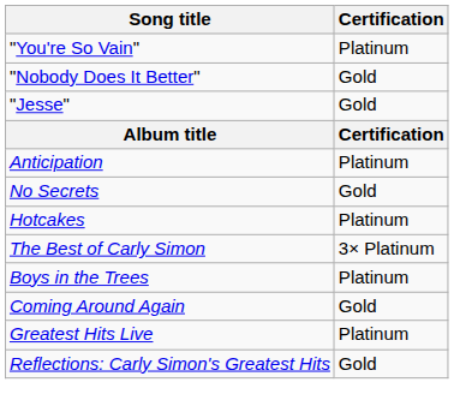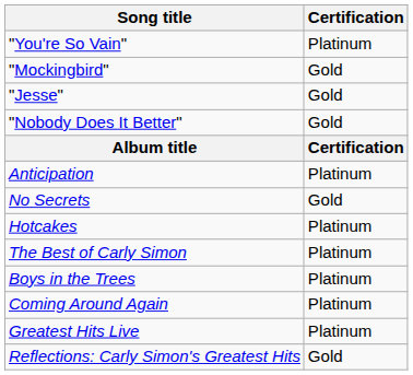 <table class="wikitable">
 <tr>
 <th>Song title</th>
 <th>Certification</th>
 </tr>
 <tr>
 <td>"<a href='#'>You're So Vain</a>"</td>
 <td>Platinum</td>
 </tr>
 <tr>
-<td>"<a href='#'>Nobody Does It Better</a>"</td>
+<td>"<a href='#'>Mockingbird</a>"</td>
 <td>Gold</td>
 </tr>
 <tr>
 <td>"<a href='#'>Jesse</a>"</td>
+<td>Gold</td>
+</tr>
+<tr>
+<td>"<a href='#'>Nobody Does It Better</a>"</td>
 <td>Gold</td>
 </tr>
 <tr>
 <th>Album title</th>
 <th>Certification</th>
 </tr>
 <tr>
 <td><em><a href='#'>Anticipation</a></em></td>
 <td>Platinum</td>
 </tr>
 <tr>
 <td><em><a href='#'>No Secrets</a></em></td>
 <td>Gold</td>
 </tr>
 <tr>
 <td><em><a href='#'>Hotcakes</a></em></td>
 <td>Platinum</td>
 </tr>
 <tr>
 <td><em><a href='#'>The Best of Carly Simon</a></em></td>
-<td>3× Platinum</td>
+<td>Platinum</td>
 </tr>
 <tr>
 <td><em><a href='#'>Boys in the Trees</a></em></td>
 <td>Platinum</td>
 </tr>
 <tr>
 <td><em><a href='#'>Coming Around Again</a></em></td>
-<td>Gold</td>
+<td>Platinum</td>
 </tr>
 <tr>
 <td><em><a href='#'>Greatest Hits Live</a></em></td>
 <td>Platinum</td>
 </tr>
 <tr>
 <td><em><a href='#'>Reflections: Carly Simon's Greatest Hits</a></em></td>
 <td>Gold</td>
 </tr>
 </table>
